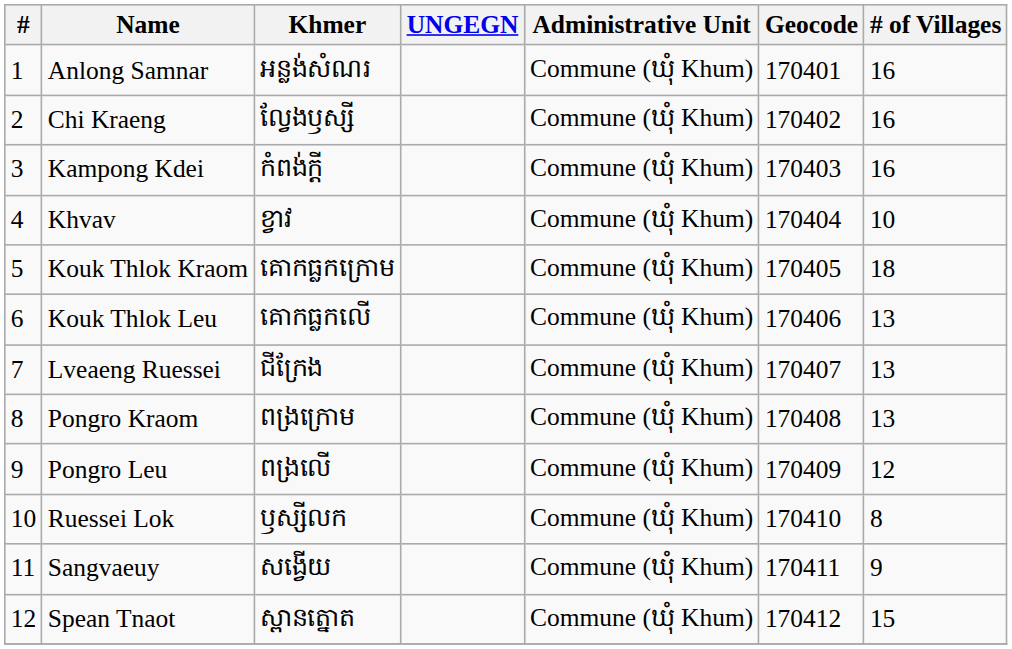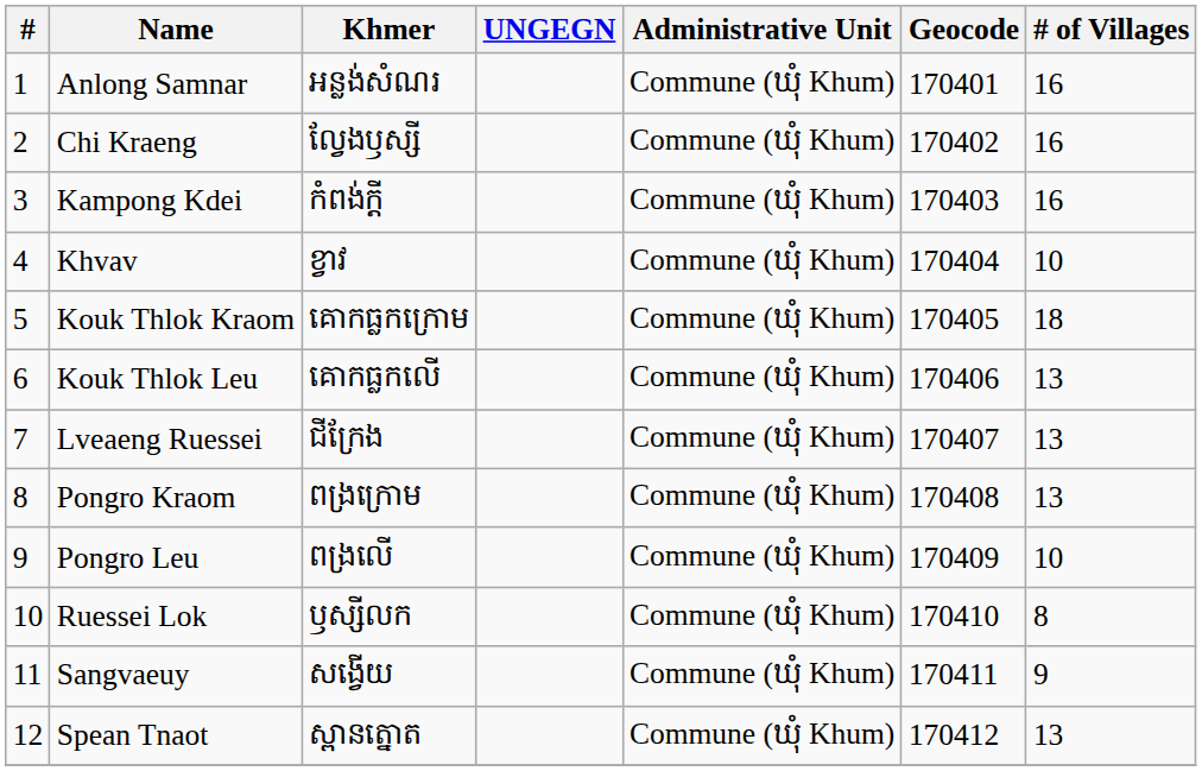 <table class="wikitable sortable">
 <tr>
 <th>#</th>
 <th>Name</th>
 <th>Khmer</th>
 <th><a href='#'>UNGEGN</a></th>
 <th>Administrative Unit</th>
 <th>Geocode</th>
 <th># of Villages</th>
 </tr>
 <tr>
 <td>1</td>
 <td>Anlong Samnar</td>
 <td>អន្លង់សំណរ</td>
 <td></td>
 <td>Commune (ឃុំ Khum)</td>
 <td>170401</td>
 <td>16</td>
 </tr>
 <tr>
 <td>2</td>
 <td>Chi Kraeng</td>
 <td>ល្វែងឫស្សី</td>
 <td></td>
 <td>Commune (ឃុំ Khum)</td>
 <td>170402</td>
 <td>16</td>
 </tr>
 <tr>
 <td>3</td>
 <td>Kampong Kdei</td>
 <td>កំពង់ក្ដី</td>
 <td></td>
 <td>Commune (ឃុំ Khum)</td>
 <td>170403</td>
 <td>16</td>
 </tr>
 <tr>
 <td>4</td>
 <td>Khvav</td>
 <td>ខ្វាវ</td>
 <td></td>
 <td>Commune (ឃុំ Khum)</td>
 <td>170404</td>
 <td>10</td>
 </tr>
 <tr>
 <td>5</td>
 <td>Kouk Thlok Kraom</td>
 <td>គោកធ្លកក្រោម</td>
 <td></td>
 <td>Commune (ឃុំ Khum)</td>
 <td>170405</td>
 <td>18</td>
 </tr>
 <tr>
 <td>6</td>
 <td>Kouk Thlok Leu</td>
 <td>គោកធ្លកលើ</td>
 <td></td>
 <td>Commune (ឃុំ Khum)</td>
 <td>170406</td>
 <td>13</td>
 </tr>
 <tr>
 <td>7</td>
 <td>Lveaeng Ruessei</td>
 <td>ជីក្រែង</td>
 <td></td>
 <td>Commune (ឃុំ Khum)</td>
 <td>170407</td>
 <td>13</td>
 </tr>
 <tr>
 <td>8</td>
 <td>Pongro Kraom</td>
 <td>ពង្រក្រោម</td>
 <td></td>
 <td>Commune (ឃុំ Khum)</td>
 <td>170408</td>
 <td>13</td>
 </tr>
 <tr>
 <td>9</td>
 <td>Pongro Leu</td>
 <td>ពង្រលើ</td>
 <td></td>
 <td>Commune (ឃុំ Khum)</td>
 <td>170409</td>
-<td>12</td>
+<td>10</td>
 </tr>
 <tr>
 <td>10</td>
 <td>Ruessei Lok</td>
 <td>ឫស្សីលក</td>
 <td></td>
 <td>Commune (ឃុំ Khum)</td>
 <td>170410</td>
 <td>8</td>
 </tr>
 <tr>
 <td>11</td>
 <td>Sangvaeuy</td>
 <td>សង្វើយ</td>
 <td></td>
 <td>Commune (ឃុំ Khum)</td>
 <td>170411</td>
 <td>9</td>
 </tr>
 <tr>
 <td>12</td>
 <td>Spean Tnaot</td>
 <td>ស្ពានត្នោត</td>
 <td></td>
 <td>Commune (ឃុំ Khum)</td>
 <td>170412</td>
-<td>15</td>
+<td>13</td>
 </tr>
 <tr>
 </tr>
 </table>
